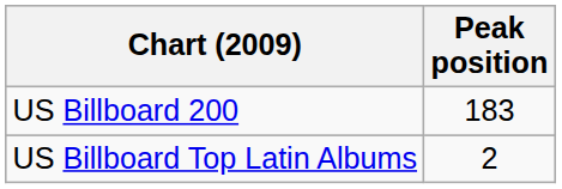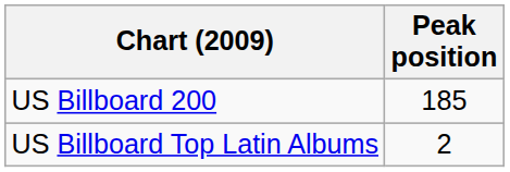 <table class="wikitable sortable">
 <tr>
 <th align="left">Chart (2009)</th>
 <th align="left">Peak<br>position</th>
 </tr>
 <tr>
 <td>US <a href='#'>Billboard 200</a></td>
-<td style="text-align:center;">183</td>
+<td style="text-align:center;">185</td>
 </tr>
 <tr>
 <td>US <a href='#'>Billboard Top Latin Albums</a></td>
 <td style="text-align:center;">2</td>
 </tr>
 </table>
